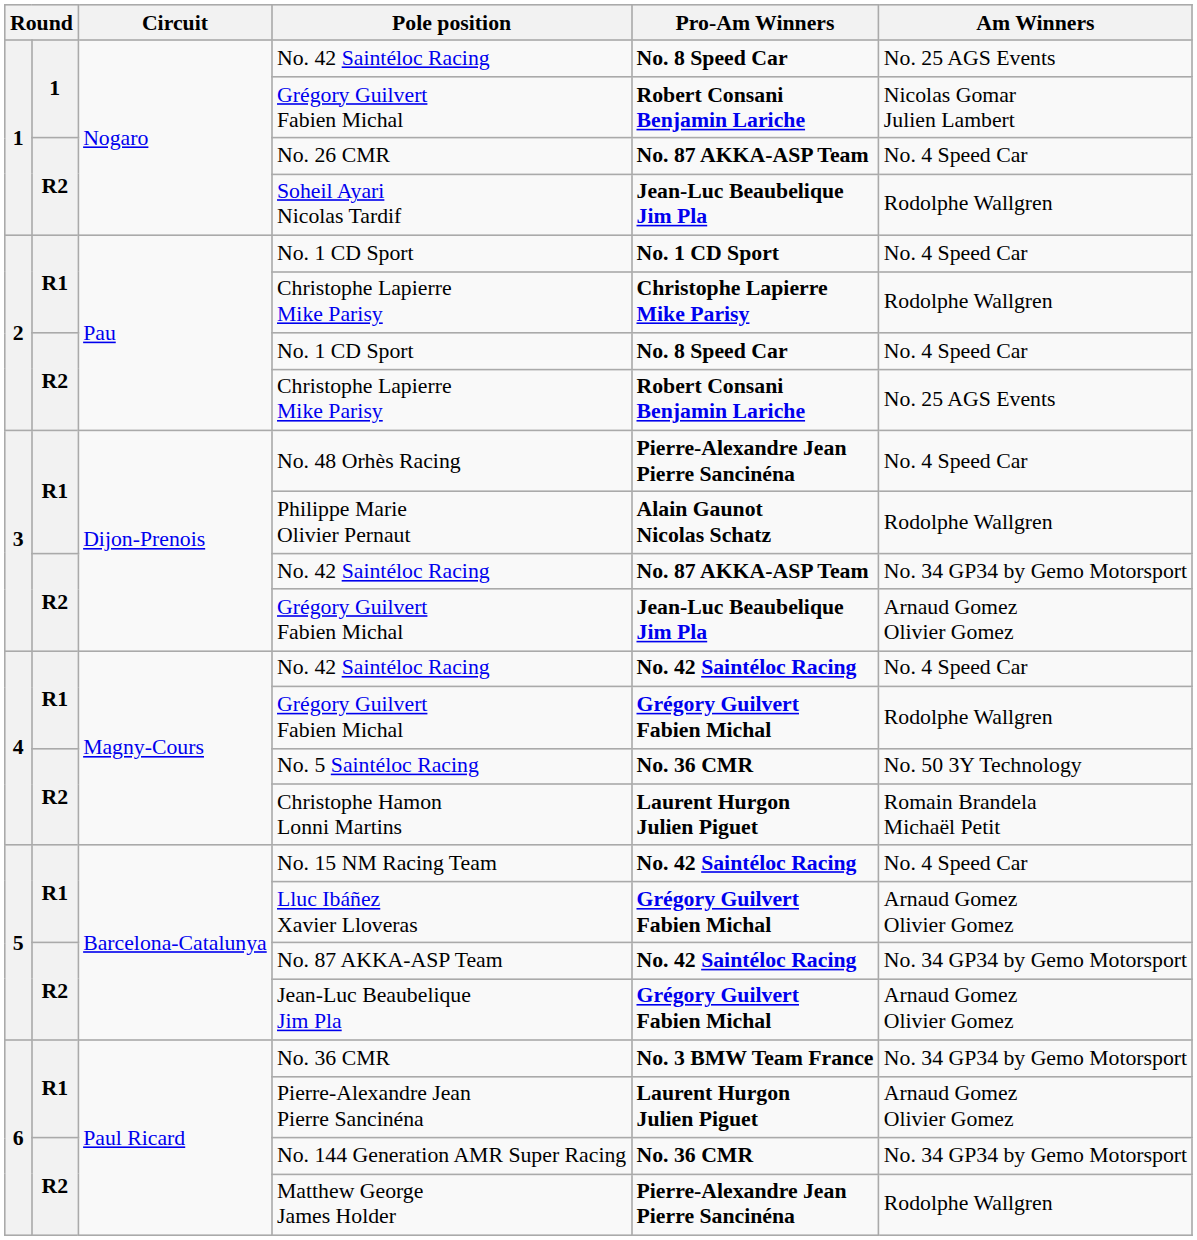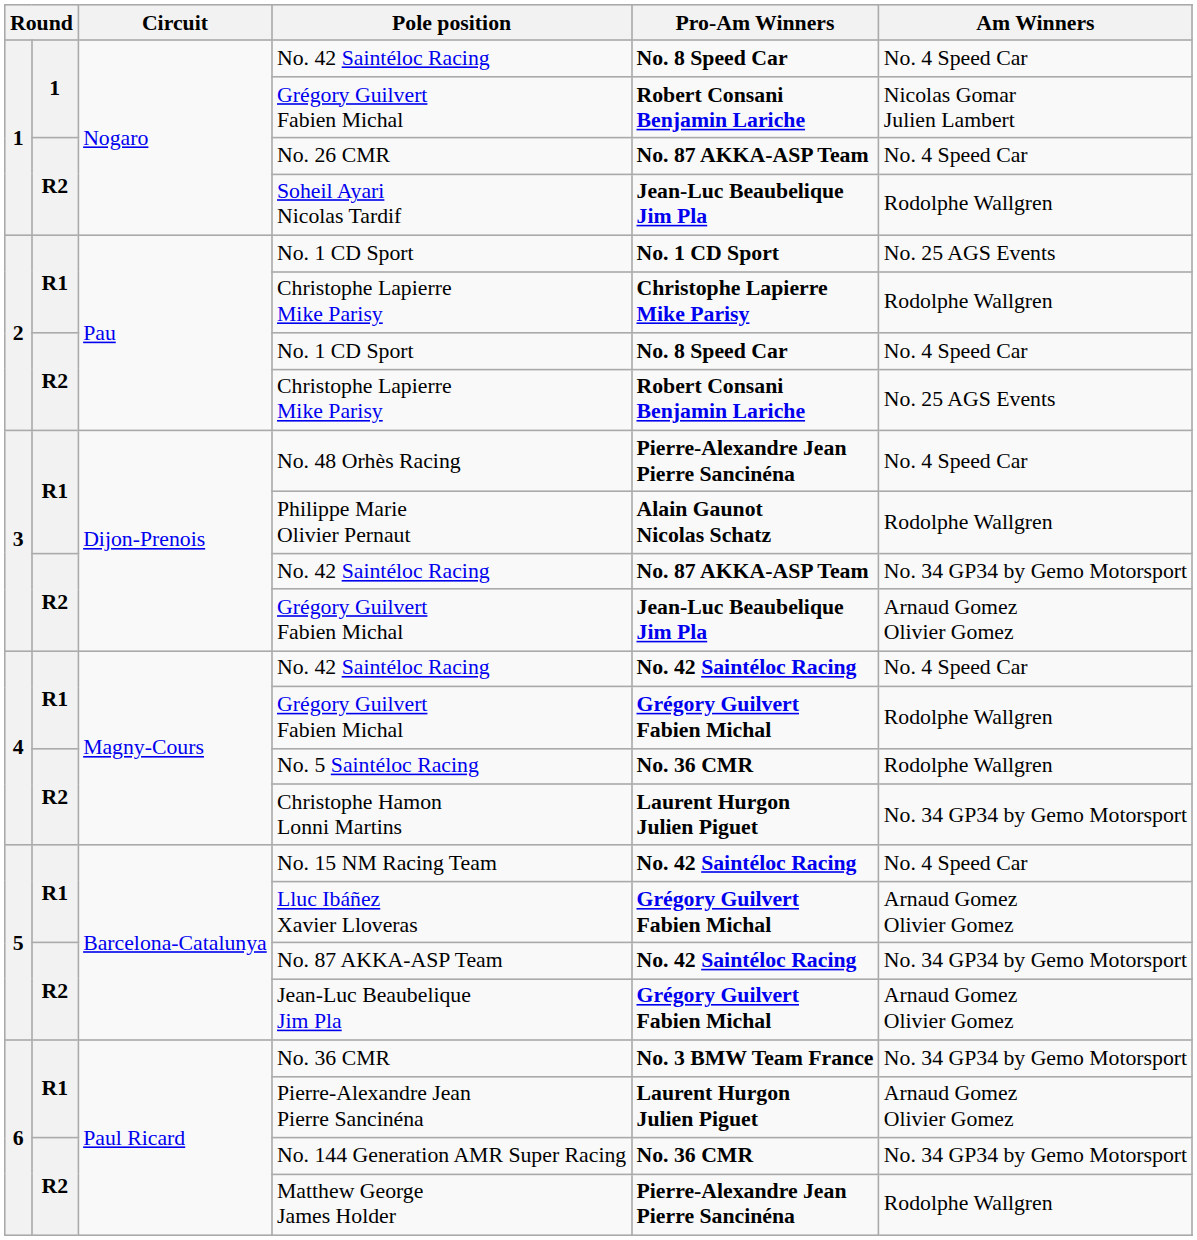 <table class="wikitable" style="font-size: 85%;">
 <tr>
 <th colspan=2>Round</th>
 <th>Circuit</th>
 <th>Pole position</th>
 <th>Pro-Am Winners</th>
 <th>Am Winners</th>
 </tr>
 <tr>
 <th rowspan=4>1</th>
 <th rowspan=2>1</th>
 <td rowspan=4> <a href='#'>Nogaro</a></td>
 <td> No. 42 <a href='#'>Saintéloc Racing</a></td>
 <td><strong> No. 8 Speed Car</strong></td>
-<td> No. 25 AGS Events</td>
+<td> No. 4 Speed Car</td>
 </tr>
 <tr>
 <td> <a href='#'>Grégory Guilvert</a><br> Fabien Michal</td>
 <td><strong> Robert Consani<br> <a href='#'>Benjamin Lariche</a></strong></td>
 <td> Nicolas Gomar<br> Julien Lambert</td>
 </tr>
 <tr>
 <th rowspan=2>R2</th>
 <td> No. 26 CMR</td>
 <td><strong> No. 87 AKKA-ASP Team</strong></td>
 <td> No. 4 Speed Car</td>
 </tr>
 <tr>
 <td> <a href='#'>Soheil Ayari</a><br> Nicolas Tardif</td>
 <td><strong> Jean-Luc Beaubelique<br> <a href='#'>Jim Pla</a></strong></td>
 <td> Rodolphe Wallgren</td>
 </tr>
 <tr>
 <th rowspan=4>2</th>
 <th rowspan=2>R1</th>
 <td rowspan=4> <a href='#'>Pau</a></td>
 <td> No. 1 CD Sport</td>
 <td><strong> No. 1 CD Sport</strong></td>
-<td> No. 4 Speed Car</td>
+<td> No. 25 AGS Events</td>
 </tr>
 <tr>
 <td> Christophe Lapierre<br> <a href='#'>Mike Parisy</a></td>
 <td><strong> Christophe Lapierre<br> <a href='#'>Mike Parisy</a></strong></td>
 <td> Rodolphe Wallgren</td>
 </tr>
 <tr>
 <th rowspan=2>R2</th>
 <td> No. 1 CD Sport</td>
 <td><strong> No. 8 Speed Car</strong></td>
 <td> No. 4 Speed Car</td>
 </tr>
 <tr>
 <td> Christophe Lapierre<br> <a href='#'>Mike Parisy</a></td>
 <td><strong> Robert Consani<br> <a href='#'>Benjamin Lariche</a></strong></td>
 <td> No. 25 AGS Events</td>
 </tr>
 <tr>
 <th rowspan=4>3</th>
 <th rowspan=2>R1</th>
 <td rowspan=4> <a href='#'>Dijon-Prenois</a></td>
 <td> No. 48 Orhès Racing</td>
 <td><strong> Pierre-Alexandre Jean<br> Pierre Sancinéna</strong></td>
 <td> No. 4 Speed Car</td>
 </tr>
 <tr>
 <td> Philippe Marie<br> Olivier Pernaut</td>
 <td><strong> Alain Gaunot<br> Nicolas Schatz</strong></td>
 <td> Rodolphe Wallgren</td>
 </tr>
 <tr>
 <th rowspan=2>R2</th>
 <td> No. 42 <a href='#'>Saintéloc Racing</a></td>
 <td><strong> No. 87 AKKA-ASP Team</strong></td>
 <td> No. 34 GP34 by Gemo Motorsport</td>
 </tr>
 <tr>
 <td> <a href='#'>Grégory Guilvert</a><br> Fabien Michal</td>
 <td><strong> Jean-Luc Beaubelique<br> <a href='#'>Jim Pla</a></strong></td>
 <td> Arnaud Gomez<br> Olivier Gomez</td>
 </tr>
 <tr>
 <th rowspan=4>4</th>
 <th rowspan=2>R1</th>
 <td rowspan=4> <a href='#'>Magny-Cours</a></td>
 <td> No. 42 <a href='#'>Saintéloc Racing</a></td>
 <td><strong> No. 42 <a href='#'>Saintéloc Racing</a></strong></td>
 <td> No. 4 Speed Car</td>
 </tr>
 <tr>
 <td> <a href='#'>Grégory Guilvert</a><br> Fabien Michal</td>
 <td><strong> <a href='#'>Grégory Guilvert</a><br> Fabien Michal</strong></td>
 <td> Rodolphe Wallgren</td>
 </tr>
 <tr>
 <th rowspan=2>R2</th>
 <td> No. 5 <a href='#'>Saintéloc Racing</a></td>
 <td><strong> No. 36 CMR</strong></td>
-<td> No. 50 3Y Technology</td>
+<td> Rodolphe Wallgren</td>
 </tr>
 <tr>
 <td> Christophe Hamon<br> Lonni Martins</td>
 <td><strong> Laurent Hurgon<br> Julien Piguet</strong></td>
-<td> Romain Brandela<br> Michaël Petit</td>
+<td> No. 34 GP34 by Gemo Motorsport</td>
 </tr>
 <tr>
 <th rowspan=4>5</th>
 <th rowspan=2>R1</th>
 <td rowspan=4> <a href='#'>Barcelona-Catalunya</a></td>
 <td> No. 15 NM Racing Team</td>
 <td><strong> No. 42 <a href='#'>Saintéloc Racing</a></strong></td>
 <td> No. 4 Speed Car</td>
 </tr>
 <tr>
 <td> <a href='#'>Lluc Ibáñez</a><br> Xavier Lloveras</td>
 <td><strong> <a href='#'>Grégory Guilvert</a><br> Fabien Michal</strong></td>
 <td> Arnaud Gomez<br> Olivier Gomez</td>
 </tr>
 <tr>
 <th rowspan=2>R2</th>
 <td> No. 87 AKKA-ASP Team</td>
 <td><strong> No. 42 <a href='#'>Saintéloc Racing</a></strong></td>
 <td> No. 34 GP34 by Gemo Motorsport</td>
 </tr>
 <tr>
 <td> Jean-Luc Beaubelique<br> <a href='#'>Jim Pla</a></td>
 <td><strong> <a href='#'>Grégory Guilvert</a><br> Fabien Michal</strong></td>
 <td> Arnaud Gomez<br> Olivier Gomez</td>
 </tr>
 <tr>
 <th rowspan=4>6</th>
 <th rowspan=2>R1</th>
 <td rowspan=4> <a href='#'>Paul Ricard</a></td>
 <td> No. 36 CMR</td>
 <td><strong> No. 3 BMW Team France</strong></td>
 <td> No. 34 GP34 by Gemo Motorsport</td>
 </tr>
 <tr>
 <td> Pierre-Alexandre Jean<br> Pierre Sancinéna</td>
 <td><strong> Laurent Hurgon<br> Julien Piguet</strong></td>
 <td> Arnaud Gomez<br> Olivier Gomez</td>
 </tr>
 <tr>
 <th rowspan=2>R2</th>
 <td> No. 144 Generation AMR Super Racing</td>
 <td><strong> No. 36 CMR</strong></td>
 <td> No. 34 GP34 by Gemo Motorsport</td>
 </tr>
 <tr>
 <td> Matthew George<br> James Holder</td>
 <td><strong> Pierre-Alexandre Jean<br> Pierre Sancinéna</strong></td>
 <td> Rodolphe Wallgren</td>
 </tr>
 </table>
